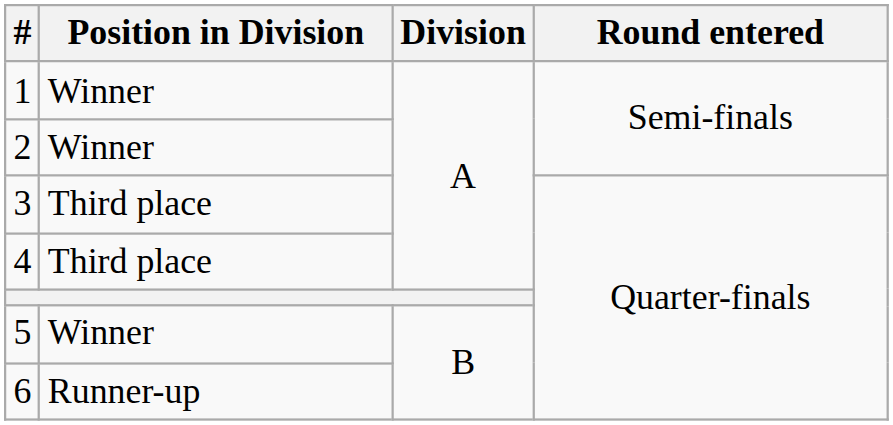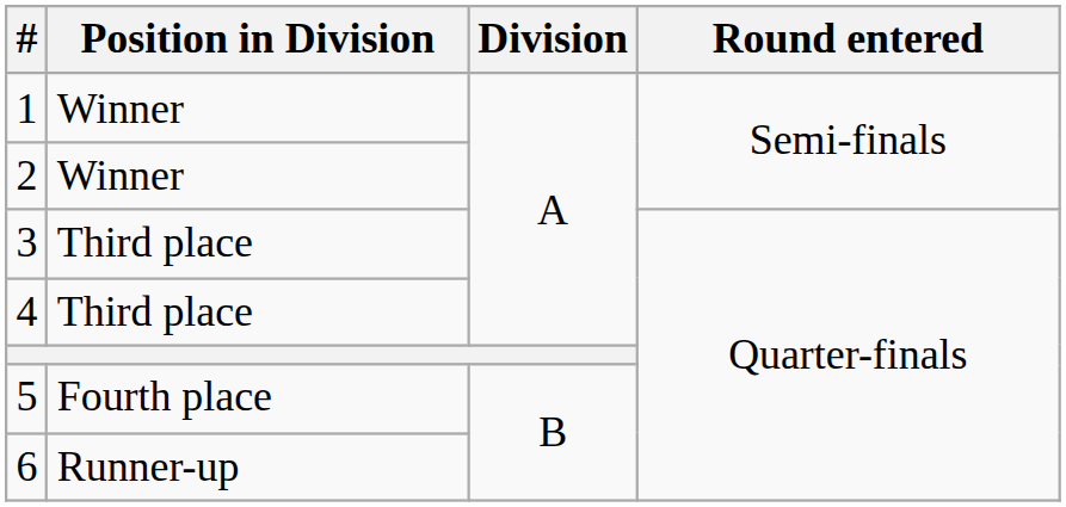 <table class="wikitable" style="text-align: center; font-size: 100%;">
 <tr>
 <th>#</th>
 <th width=150>Position in Division</th>
 <th>Division</th>
 <th width=150>Round entered</th>
 </tr>
 <tr>
 <td>1</td>
 <td align=left>Winner</td>
 <td rowspan=4>A</td>
 <td rowspan=2>Semi-finals</td>
 </tr>
 <tr>
 <td>2</td>
 <td align=left>Winner</td>
 </tr>
 <tr>
 <td>3</td>
 <td align=left>Third place</td>
 <td rowspan=5>Quarter-finals</td>
 </tr>
 <tr>
 <td>4</td>
 <td align=left>Third place</td>
 </tr>
 <tr>
 <th colspan=3></th>
 </tr>
 <tr>
 <td>5</td>
-<td align=left>Winner</td>
+<td align=left>Fourth place</td>
 <td rowspan=3>B</td>
 </tr>
 <tr>
 <td>6</td>
 <td align=left>Runner-up</td>
 </tr>
 </table>
